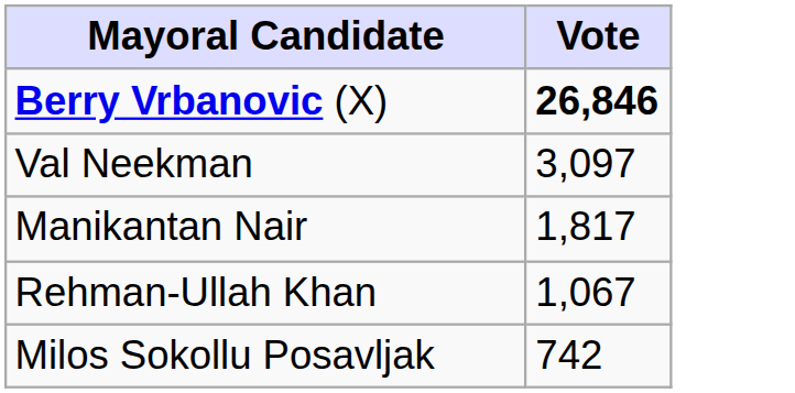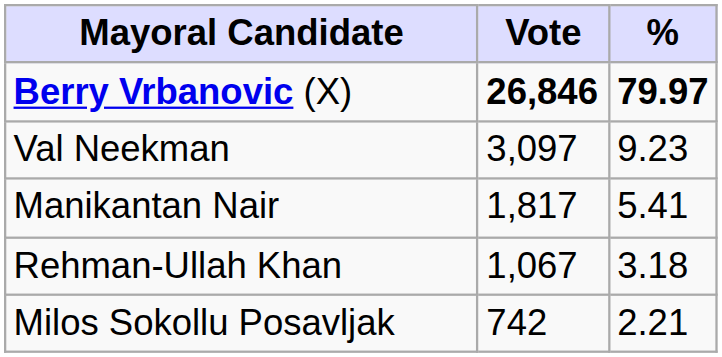 <table class="wikitable">
 <tr>
 <th style="background:#ddf; width:200px;">Mayoral Candidate</th>
 <th style="background:#ddf; width:50px;">Vote</th>
+<th style="background:#ddf; width:30px;">%</th>
 </tr>
 <tr>
 <td><strong><a href='#'>Berry Vrbanovic</a></strong> (X)</td>
 <td><strong>26,846</strong></td>
+<td><strong>79.97</strong></td>
 </tr>
 <tr>
 <td>Val Neekman</td>
 <td>3,097</td>
+<td>9.23</td>
 </tr>
 <tr>
 <td>Manikantan Nair</td>
 <td>1,817</td>
+<td>5.41</td>
 </tr>
 <tr>
 <td>Rehman-Ullah Khan</td>
 <td>1,067</td>
+<td>3.18</td>
 </tr>
 <tr>
 <td>Milos Sokollu Posavljak</td>
 <td>742</td>
+<td>2.21</td>
 </tr>
 </table>
